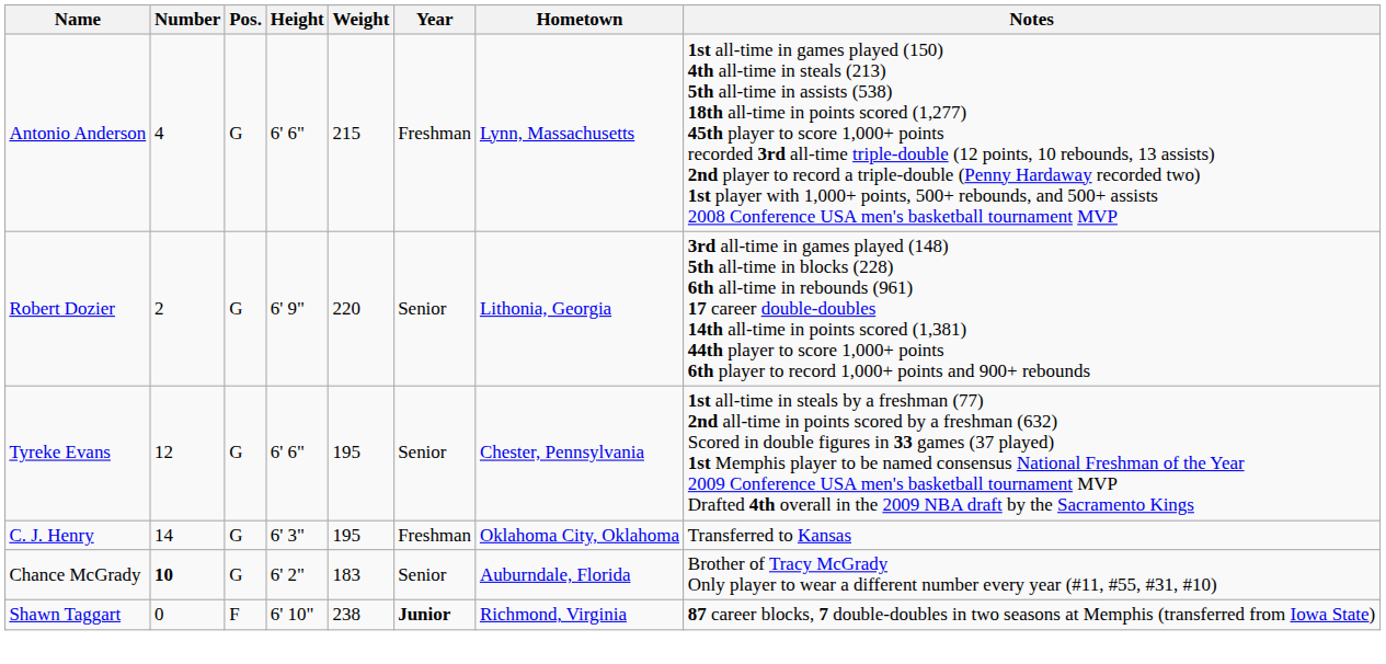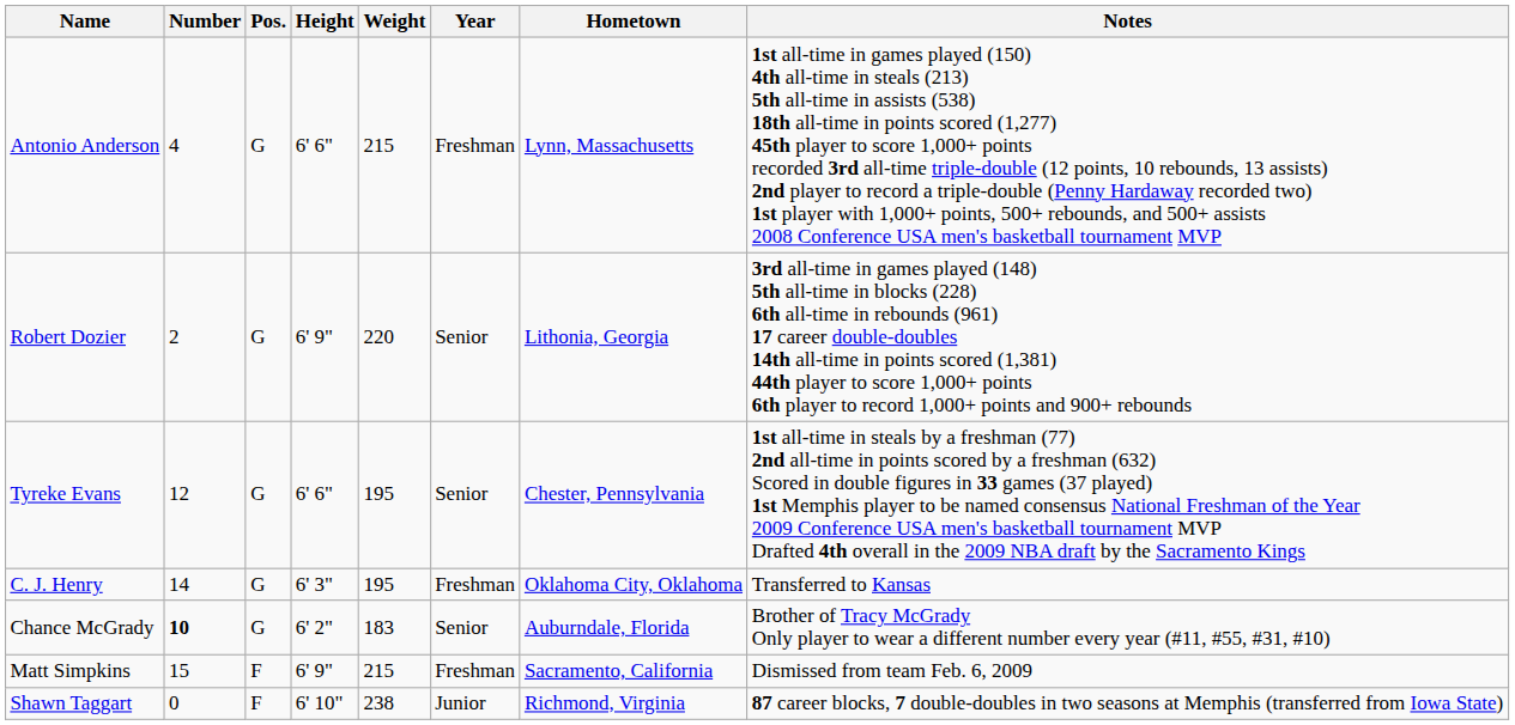 <table class="wikitable sortable" border="1">
 <tr>
 <th>Name</th>
 <th>Number</th>
 <th>Pos.</th>
 <th>Height</th>
 <th>Weight</th>
 <th>Year</th>
 <th>Hometown</th>
 <th class="unsortable">Notes</th>
 </tr>
 <tr>
 <td><a href='#'>Antonio Anderson</a></td>
 <td>4</td>
 <td>G</td>
 <td>6' 6"</td>
 <td>215</td>
 <td>Freshman</td>
 <td><a href='#'>Lynn, Massachusetts</a></td>
 <td><strong>1st</strong> all-time in games played (150)<br><strong>4th</strong> all-time in steals (213)<br><strong>5th</strong> all-time in assists (538)<br><strong>18th</strong> all-time in points scored (1,277)<br><strong>45th</strong> player to score 1,000+ points<br>recorded <strong>3rd</strong> all-time <a href='#'>triple-double</a> (12 points, 10 rebounds, 13 assists)<br><strong>2nd</strong> player to record a triple-double (<a href='#'>Penny Hardaway</a> recorded two)<br><strong>1st</strong> player with 1,000+ points, 500+ rebounds, and 500+ assists<br><a href='#'>2008 Conference USA men's basketball tournament</a> <a href='#'>MVP</a></td>
 </tr>
 <tr>
 <td><a href='#'>Robert Dozier</a></td>
 <td>2</td>
 <td>G</td>
 <td>6' 9"</td>
 <td>220</td>
 <td>Senior</td>
 <td><a href='#'>Lithonia, Georgia</a></td>
 <td><strong>3rd</strong> all-time in games played (148)<br><strong>5th</strong> all-time in blocks (228)<br><strong>6th</strong> all-time in rebounds (961)<br><strong>17</strong> career <a href='#'>double-doubles</a><br><strong>14th</strong> all-time in points scored (1,381)<br><strong>44th</strong> player to score 1,000+ points<br><strong>6th</strong> player to record 1,000+ points and 900+ rebounds</td>
 </tr>
 <tr>
 <td><a href='#'>Tyreke Evans</a></td>
 <td>12</td>
 <td>G</td>
 <td>6' 6"</td>
 <td>195</td>
 <td>Senior</td>
 <td><a href='#'>Chester, Pennsylvania</a></td>
 <td><strong>1st</strong> all-time in steals by a freshman (77)<br><strong>2nd</strong> all-time in points scored by a freshman (632)<br>Scored in double figures in <strong>33</strong> games (37 played)<br><strong>1st</strong> Memphis player to be named consensus <a href='#'>National Freshman of the Year</a><br><a href='#'>2009 Conference USA men's basketball tournament</a> MVP<br>Drafted <strong>4th</strong> overall in the <a href='#'>2009 NBA draft</a> by the <a href='#'>Sacramento Kings</a></td>
 </tr>
 <tr>
 <td><a href='#'>C. J. Henry</a></td>
 <td>14</td>
 <td>G</td>
 <td>6' 3"</td>
 <td>195</td>
 <td>Freshman</td>
 <td><a href='#'>Oklahoma City, Oklahoma</a></td>
 <td>Transferred to <a href='#'>Kansas</a></td>
 </tr>
 <tr>
 <td>Chance McGrady</td>
 <td><strong>10</strong></td>
 <td>G</td>
 <td>6' 2"</td>
 <td>183</td>
 <td>Senior</td>
 <td><a href='#'>Auburndale, Florida</a></td>
 <td>Brother of <a href='#'>Tracy McGrady</a><br>Only player to wear a different number every year (#11, #55, #31, #10)</td>
 </tr>
 <tr>
+<td>Matt Simpkins</td>
+<td>15</td>
+<td>F</td>
+<td>6' 9"</td>
+<td>215</td>
+<td>Freshman</td>
+<td><a href='#'>Sacramento, California</a></td>
+<td>Dismissed from team Feb. 6, 2009</td>
+</tr>
+<tr>
 <td><a href='#'>Shawn Taggart</a></td>
 <td>0</td>
 <td>F</td>
 <td>6' 10"</td>
 <td>238</td>
-<td><strong>Junior</strong></td>
+<td>Junior</td>
 <td><a href='#'>Richmond, Virginia</a></td>
 <td><strong>87</strong> career blocks, <strong>7</strong> double-doubles in two seasons at Memphis (transferred from <a href='#'>Iowa State</a>)</td>
 </tr>
 </table>
